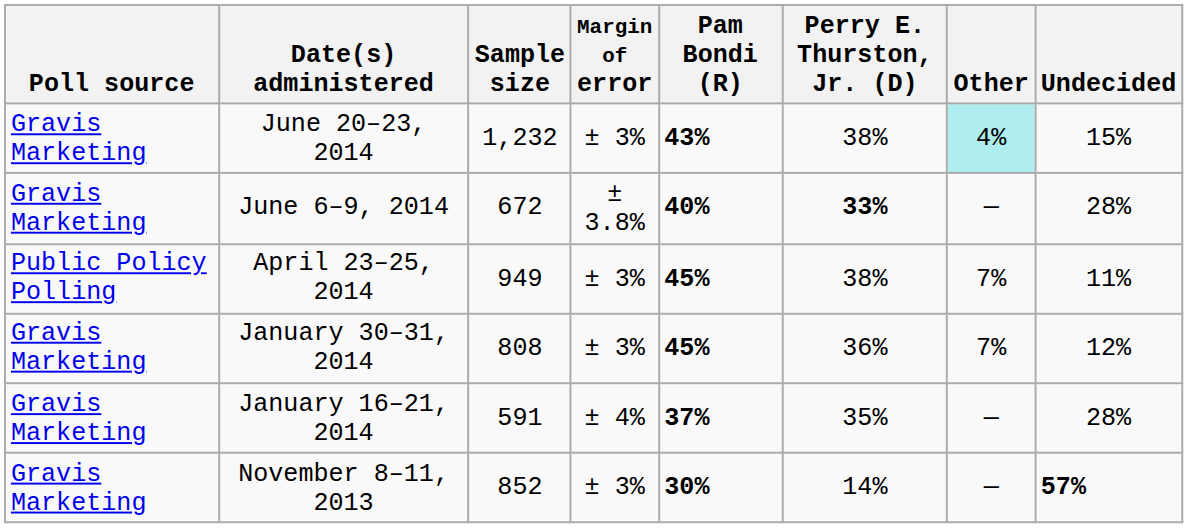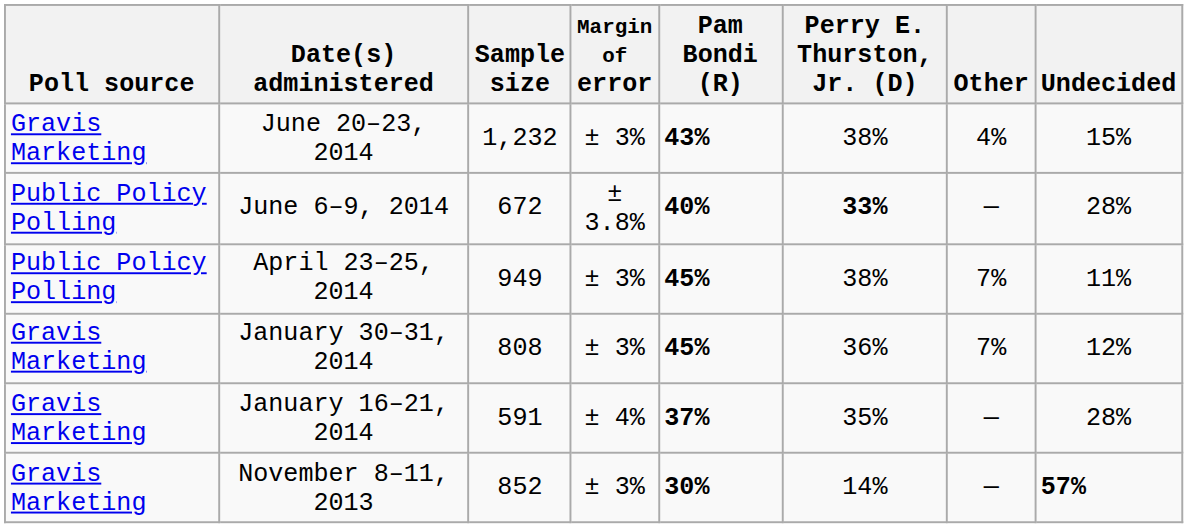 <table class="wikitable">
 <tr valign= bottom>
 <th style="width:180px;">Poll source</th>
 <th style="width:190px;">Date(s)<br>administered</th>
 <th class=small>Sample<br>size</th>
 <th><small>Margin of</small><br>error</th>
 <th style="width:100px;">Pam<br>Bondi (R)</th>
 <th style="width:100px;">Perry E.<br>Thurston, Jr. (D)</th>
 <th>Other</th>
 <th>Undecided</th>
 </tr>
 <tr>
 <td><a href='#'>Gravis Marketing</a></td>
 <td align=center>June 20–23, 2014</td>
 <td align=center>1,232</td>
 <td align=center>± 3%</td>
 <td><strong>43%</strong></td>
 <td align=center>38%</td>
-<td align=center style="background: paleturquoise;">4%</td>
+<td align=center>4%</td>
 <td align=center>15%</td>
 </tr>
 <tr>
-<td><a href='#'>Gravis Marketing</a></td>
+<td><a href='#'>Public Policy Polling</a></td>
 <td align=center>June 6–9, 2014</td>
 <td align=center>672</td>
 <td align=center>± 3.8%</td>
 <td><strong>40%</strong></td>
 <td align=center><strong>33%</strong></td>
 <td align=center>—</td>
 <td align=center>28%</td>
 </tr>
 <tr>
 <td><a href='#'>Public Policy Polling</a></td>
 <td align=center>April 23–25, 2014</td>
 <td align=center>949</td>
 <td align=center>± 3%</td>
 <td><strong>45%</strong></td>
 <td align=center>38%</td>
 <td align=center>7%</td>
 <td align=center>11%</td>
 </tr>
 <tr>
 <td><a href='#'>Gravis Marketing</a></td>
 <td align=center>January 30–31, 2014</td>
 <td align=center>808</td>
 <td align=center>± 3%</td>
 <td><strong>45%</strong></td>
 <td align=center>36%</td>
 <td align=center>7%</td>
 <td align=center>12%</td>
 </tr>
 <tr>
 <td><a href='#'>Gravis Marketing</a></td>
 <td align=center>January 16–21, 2014</td>
 <td align=center>591</td>
 <td align=center>± 4%</td>
 <td><strong>37%</strong></td>
 <td align=center>35%</td>
 <td align=center>—</td>
 <td align=center>28%</td>
 </tr>
 <tr>
 <td><a href='#'>Gravis Marketing</a></td>
 <td align=center>November 8–11, 2013</td>
 <td align=center>852</td>
 <td align=center>± 3%</td>
 <td><strong>30%</strong></td>
 <td align=center>14%</td>
 <td align=center>—</td>
 <td><strong>57%</strong></td>
 </tr>
 </table>
